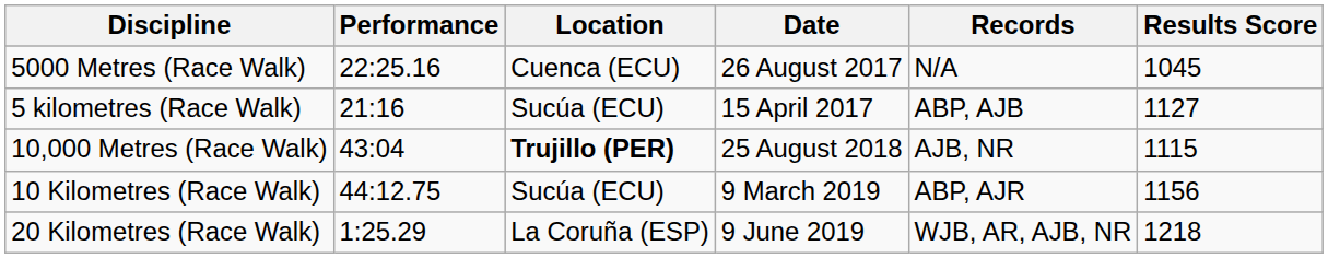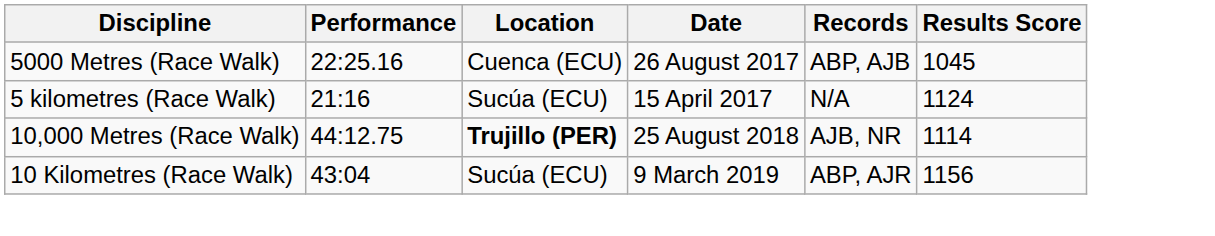 <table class="wikitable">
 <tr>
 <th>Discipline</th>
 <th>Performance</th>
 <th>Location</th>
 <th>Date</th>
 <th>Records</th>
 <th>Results Score</th>
 </tr>
 <tr>
 <td>5000 Metres (Race Walk)</td>
 <td>22:25.16</td>
 <td>Cuenca (ECU)</td>
 <td>26 August 2017</td>
-<td>N/A</td>
+<td>ABP, AJB</td>
 <td>1045</td>
 </tr>
 <tr>
 <td>5 kilometres (Race Walk)</td>
 <td>21:16</td>
 <td>Sucúa (ECU)</td>
 <td>15 April 2017</td>
-<td>ABP, AJB</td>
-<td>1127</td>
+<td>N/A</td>
+<td>1124</td>
 </tr>
 <tr>
 <td>10,000 Metres (Race Walk)</td>
-<td>43:04</td>
+<td>44:12.75</td>
 <td><strong>Trujillo (PER)</strong></td>
 <td>25 August 2018</td>
 <td>AJB, NR</td>
-<td>1115</td>
+<td>1114</td>
 </tr>
 <tr>
 <td>10 Kilometres (Race Walk)</td>
-<td>44:12.75</td>
+<td>43:04</td>
 <td>Sucúa (ECU)</td>
 <td>9 March 2019</td>
 <td>ABP, AJR</td>
 <td>1156</td>
 </tr>
-<tr>
-<td>20 Kilometres (Race Walk)</td>
-<td>1:25.29</td>
-<td>La Coruña (ESP)</td>
-<td>9 June 2019</td>
-<td>WJB, AR, AJB, NR</td>
-<td>1218</td>
-</tr>
 </table>
